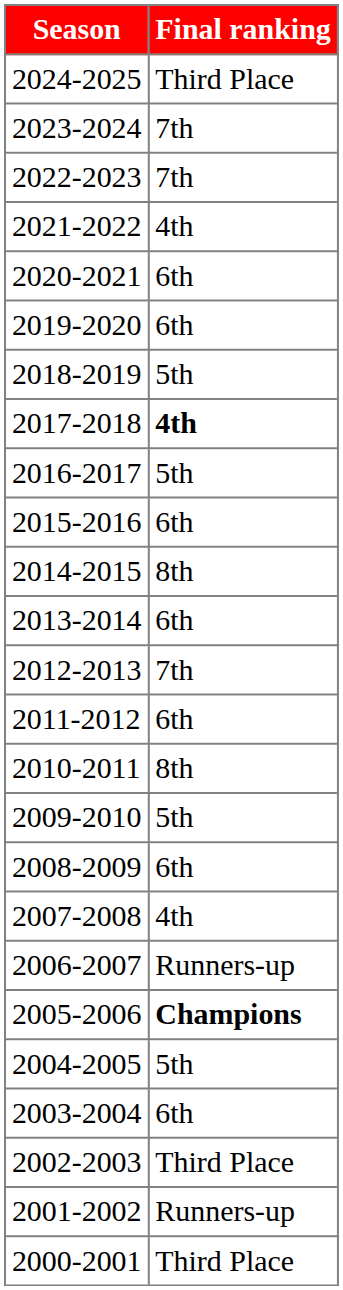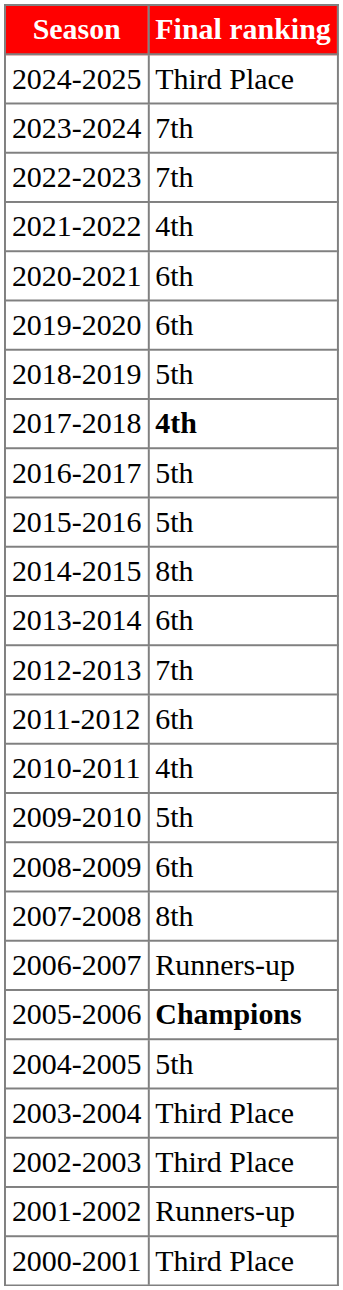 <table style="background-color:#FFFFFF; font-size: 95%; border: gray solid 1px; border-collapse: collapse;" cellpadding="3" cellspacing="0" border="1">
 <tr style="background-color:#FF0000; color:#FFFFFF;">
 <th>Season</th>
 <th>Final ranking</th>
 </tr>
 <tr>
 <td>2024-2025</td>
 <td>Third Place</td>
 </tr>
 <tr>
 <td>2023-2024</td>
 <td>7th</td>
 </tr>
 <tr>
 <td>2022-2023</td>
 <td>7th</td>
 </tr>
 <tr>
 <td>2021-2022</td>
 <td>4th</td>
 </tr>
 <tr>
 <td>2020-2021</td>
 <td>6th</td>
 </tr>
 <tr>
 <td>2019-2020</td>
 <td>6th</td>
 </tr>
 <tr>
 <td>2018-2019</td>
 <td>5th</td>
 </tr>
 <tr>
 <td>2017-2018</td>
 <td><strong>4th</strong></td>
 </tr>
 <tr>
 <td>2016-2017</td>
 <td>5th</td>
 </tr>
 <tr>
 <td>2015-2016</td>
-<td>6th</td>
+<td>5th</td>
 </tr>
 <tr>
 <td>2014-2015</td>
 <td>8th</td>
 </tr>
 <tr>
 <td>2013-2014</td>
 <td>6th</td>
 </tr>
 <tr>
 <td>2012-2013</td>
 <td>7th</td>
 </tr>
 <tr>
 <td>2011-2012</td>
 <td>6th</td>
 </tr>
 <tr>
 <td>2010-2011</td>
-<td>8th</td>
+<td>4th</td>
 </tr>
 <tr>
 <td>2009-2010</td>
 <td>5th</td>
 </tr>
 <tr>
 <td>2008-2009</td>
 <td>6th</td>
 </tr>
 <tr>
 <td>2007-2008</td>
-<td>4th</td>
+<td>8th</td>
 </tr>
 <tr>
 <td>2006-2007</td>
 <td>Runners-up</td>
 </tr>
 <tr>
 <td>2005-2006</td>
 <td><strong> Champions </strong></td>
 </tr>
 <tr>
 <td>2004-2005</td>
 <td>5th</td>
 </tr>
 <tr>
 <td>2003-2004</td>
-<td>6th</td>
+<td>Third Place</td>
 </tr>
 <tr>
 <td>2002-2003</td>
 <td>Third Place</td>
 </tr>
 <tr>
 <td>2001-2002</td>
 <td>Runners-up</td>
 </tr>
 <tr>
 <td>2000-2001</td>
 <td>Third Place</td>
 </tr>
 </table>
